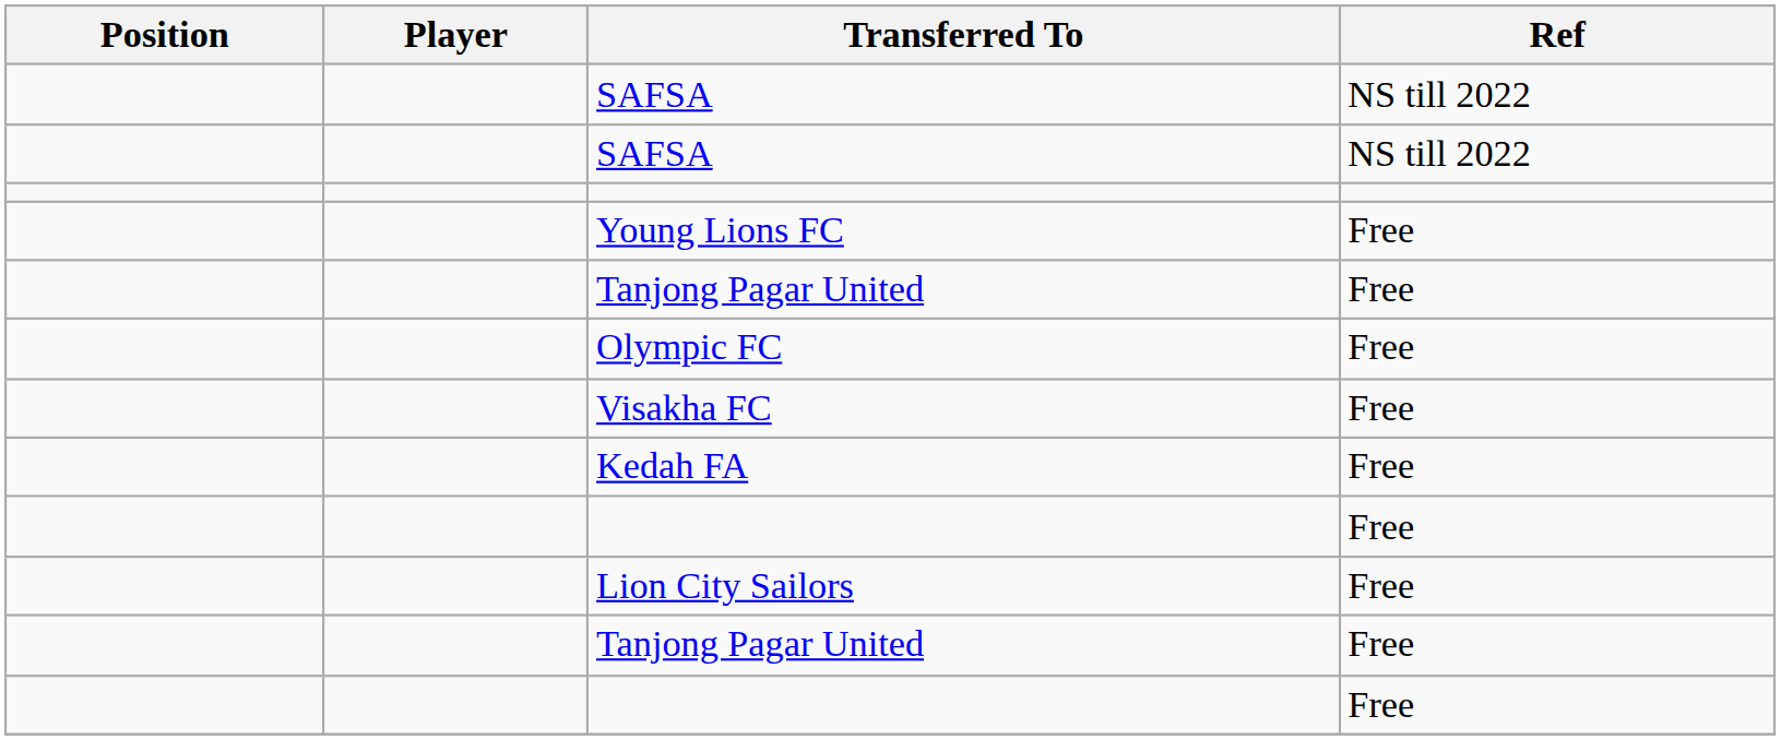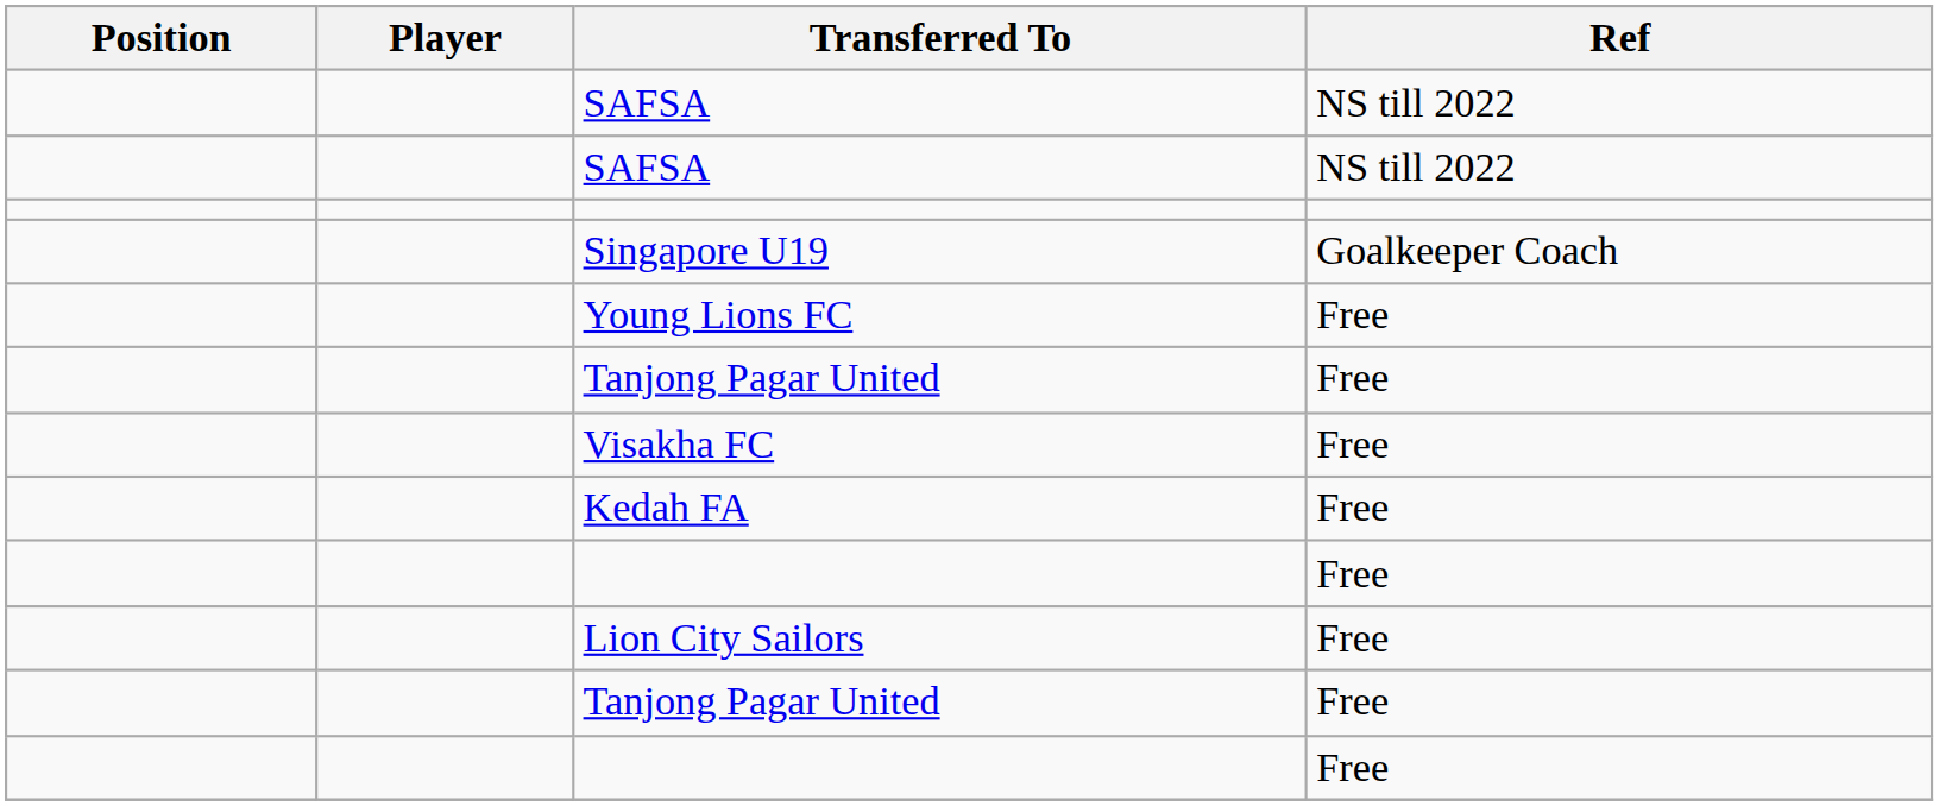 <table class="wikitable sortable" style="width:60%; text-align:center; font-size:100%; text-align:left;">
 <tr>
 <th><strong>Position</strong></th>
 <th><strong>Player</strong></th>
 <th><strong>Transferred To</strong></th>
 <th><strong>Ref</strong></th>
 </tr>
 <tr>
 <td></td>
 <td></td>
 <td> <a href='#'>SAFSA</a></td>
 <td>NS till 2022 </td>
 </tr>
 <tr>
 <td></td>
 <td></td>
 <td> <a href='#'>SAFSA</a></td>
 <td>NS till 2022</td>
 </tr>
 <tr>
 <td></td>
 <td></td>
 <td></td>
 <td></td>
 </tr>
 <tr>
 <td></td>
 <td></td>
+<td> <a href='#'>Singapore U19</a></td>
+<td>Goalkeeper Coach</td>
+</tr>
+<tr>
+<td></td>
+<td></td>
 <td> <a href='#'>Young Lions FC</a></td>
 <td>Free </td>
 </tr>
 <tr>
 <td></td>
 <td></td>
 <td> <a href='#'>Tanjong Pagar United</a></td>
-<td>Free </td>
-</tr>
-<tr>
-<td></td>
-<td></td>
-<td> <a href='#'>Olympic FC</a></td>
 <td>Free </td>
 </tr>
 <tr>
 <td></td>
 <td></td>
 <td> <a href='#'>Visakha FC</a></td>
 <td>Free </td>
 </tr>
 <tr>
 <td></td>
 <td></td>
 <td> <a href='#'>Kedah FA</a></td>
 <td>Free </td>
 </tr>
 <tr>
 <td></td>
 <td></td>
 <td></td>
 <td>Free</td>
 </tr>
 <tr>
 <td></td>
 <td></td>
 <td> <a href='#'>Lion City Sailors</a></td>
 <td>Free </td>
 </tr>
 <tr>
 <td></td>
 <td></td>
 <td> <a href='#'>Tanjong Pagar United</a></td>
 <td>Free </td>
 </tr>
 <tr>
 <td></td>
 <td></td>
 <td></td>
 <td>Free</td>
 </tr>
 <tr>
 </tr>
 </table>
